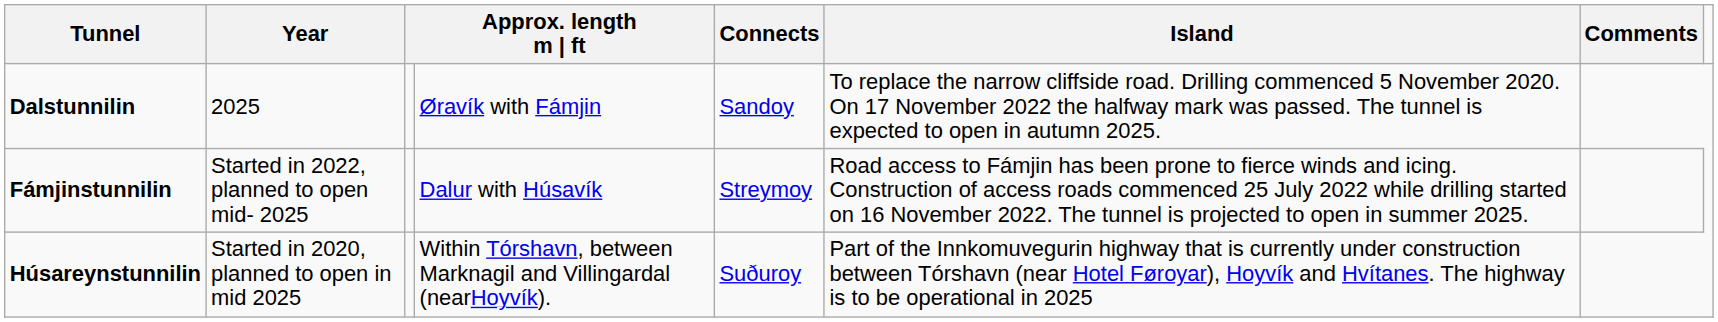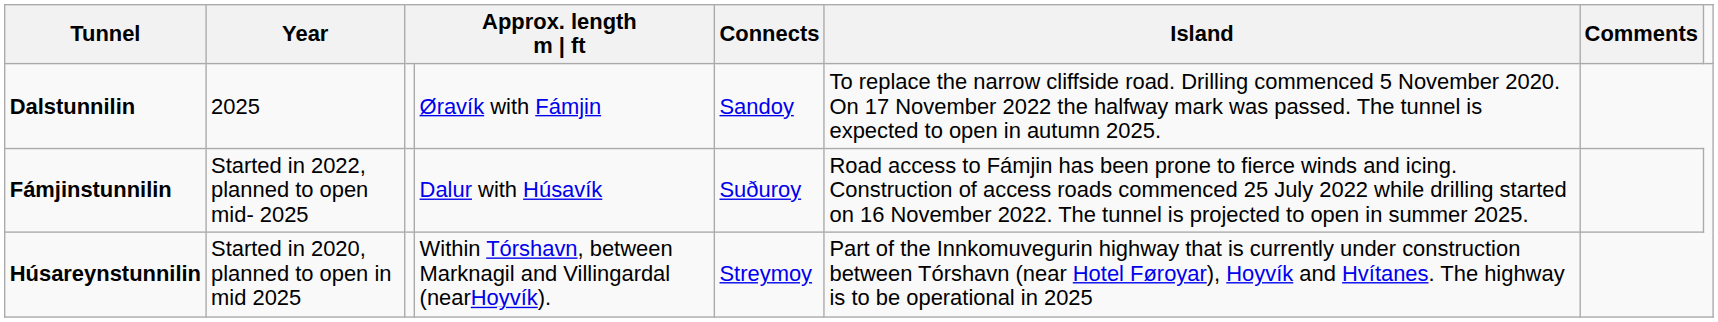 <table class="wikitable sortable">
 <tr>
 <th>Tunnel</th>
 <th>Year</th>
 <th colspan="2">Approx. length<br>m | ft</th>
 <th>Connects</th>
 <th>Island</th>
 <th>Comments</th>
 <td></td>
 </tr>
 <tr>
 <td><strong>Dalstunnilin</strong></td>
 <td>2025</td>
 <td></td>
 <td><a href='#'>Øravík</a> with <a href='#'>Fámjin</a></td>
 <td><a href='#'>Sandoy</a></td>
 <td>To replace the narrow cliffside road. Drilling commenced 5 November 2020. On 17 November 2022 the halfway mark was passed. The tunnel is expected to open in autumn 2025.</td>
 </tr>
 <tr>
 <td><strong>Fámjinstunnilin</strong></td>
 <td>Started in 2022, planned to open mid- 2025</td>
 <td></td>
 <td><a href='#'>Dalur</a> with <a href='#'>Húsavík</a></td>
-<td><a href='#'>Streymoy</a></td>
+<td><a href='#'>Suðuroy</a></td>
 <td>Road access to Fámjin has been prone to fierce winds and icing. Construction of access roads commenced 25 July 2022 while drilling started on 16 November 2022. The tunnel is projected to open in summer 2025.</td>
 <td></td>
 </tr>
 <tr>
 <td><strong>Húsareynstunnilin</strong></td>
 <td>Started in 2020, planned to open in mid 2025</td>
 <td></td>
 <td>Within <a href='#'>Tórshavn</a>, between Marknagil and Villingardal (near<a href='#'>Hoyvík</a>).</td>
-<td><a href='#'>Suðuroy</a></td>
+<td><a href='#'>Streymoy</a></td>
 <td>Part of the Innkomuvegurin highway that is currently under construction between Tórshavn (near <a href='#'>Hotel Føroyar</a>), <a href='#'>Hoyvík</a> and <a href='#'>Hvítanes</a>. The highway is to be operational in 2025</td>
 </tr>
 </table>
